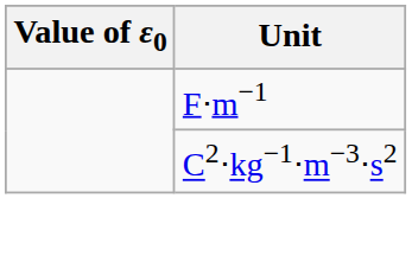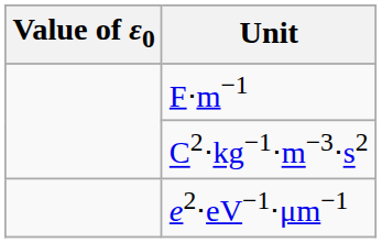 <table class="wikitable floatright">
 <tr>
 <th>Value of <em>ε</em><sub>0</sub></th>
 <th>Unit</th>
 </tr>
 <tr>
 <td rowspan=2></td>
 <td><a href='#'>F</a>⋅<a href='#'>m</a><sup>−1</sup></td>
 </tr>
 <tr>
 <td><a href='#'>C</a><sup>2</sup>⋅<a href='#'>kg</a><sup>−1</sup>⋅<a href='#'>m</a><sup>−3</sup>⋅<a href='#'>s</a><sup>2</sup></td>
 </tr>
+<tr>
+<td></td>
+<td><a href='#'><em>e</em></a><sup>2</sup>⋅<a href='#'>eV</a><sup>−1</sup>⋅<a href='#'>μm</a><sup>−1</sup></td>
+</tr>
 </table>
